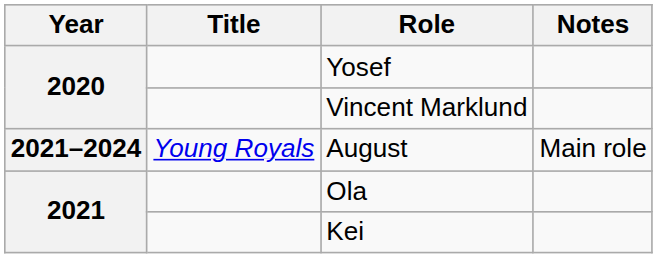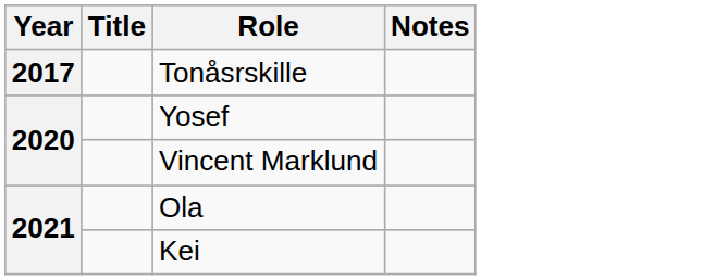 <table class="wikitable plainrowheaders sortable">
 <tr>
 <th scope="col">Year</th>
 <th scope="col">Title</th>
 <th scope="col" class="unsortable">Role</th>
 <th scope="col" class="unsortable">Notes</th>
+</tr>
+<tr>
+<th scope="row">2017</th>
+<td></td>
+<td>Tonåsrskille</td>
+<td></td>
 </tr>
 <tr>
 <th scope="row" rowspan="2">2020</th>
 <td></td>
 <td>Yosef</td>
 <td></td>
 </tr>
 <tr>
 <td></td>
 <td>Vincent Marklund</td>
 <td></td>
 </tr>
 <tr>
-<th scope="row">2021–2024</th>
-<td><em><a href='#'>Young Royals</a></em></td>
-<td>August</td>
-<td>Main role</td>
-</tr>
-<tr>
 <th scope="row" rowspan="2">2021</th>
 <td></td>
 <td>Ola</td>
 <td></td>
 </tr>
 <tr>
 <td></td>
 <td>Kei</td>
 <td></td>
 </tr>
 </table>
